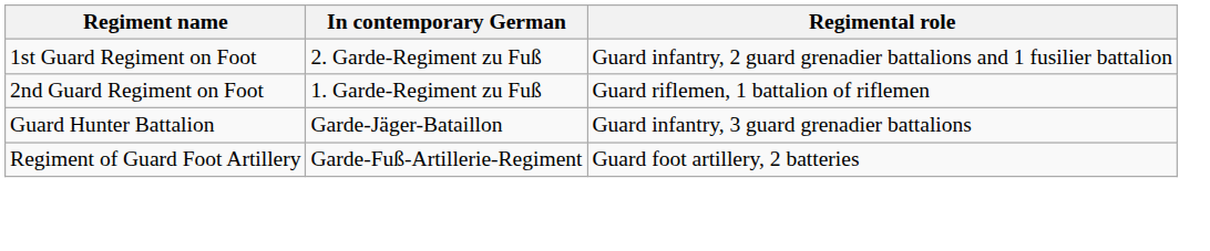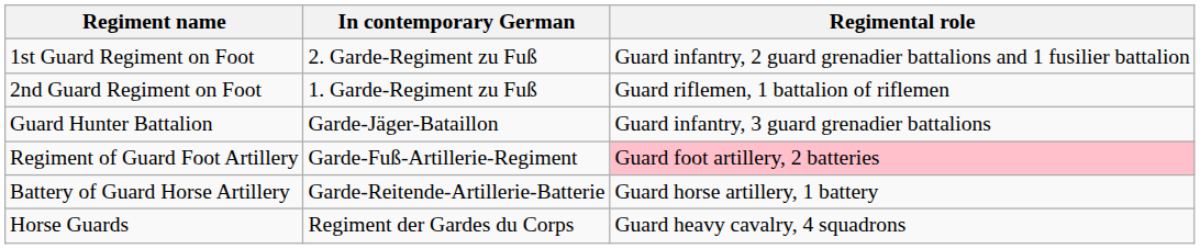 <table class="wikitable">
 <tr>
 <th>Regiment name</th>
 <th>In contemporary German</th>
 <th>Regimental role</th>
 </tr>
 <tr>
 <td>1st Guard Regiment on Foot</td>
 <td>2. Garde-Regiment zu Fuß</td>
 <td>Guard infantry, 2 guard grenadier battalions and 1 fusilier battalion</td>
 </tr>
 <tr>
 <td>2nd Guard Regiment on Foot</td>
 <td>1. Garde-Regiment zu Fuß</td>
 <td>Guard riflemen, 1 battalion of riflemen</td>
 </tr>
 <tr>
 <td>Guard Hunter Battalion</td>
 <td>Garde-Jäger-Bataillon</td>
 <td>Guard infantry, 3 guard grenadier battalions</td>
 </tr>
 <tr>
 <td>Regiment of Guard Foot Artillery</td>
 <td>Garde-Fuß-Artillerie-Regiment</td>
-<td>Guard foot artillery, 2 batteries</td>
+<td style="background: pink;">Guard foot artillery, 2 batteries</td>
+</tr>
+<tr>
+<td>Battery of Guard Horse Artillery</td>
+<td>Garde-Reitende-Artillerie-Batterie</td>
+<td>Guard horse artillery, 1 battery</td>
+</tr>
+<tr>
+<td>Horse Guards</td>
+<td>Regiment der Gardes du Corps</td>
+<td>Guard heavy cavalry, 4 squadrons</td>
 </tr>
 </table>
